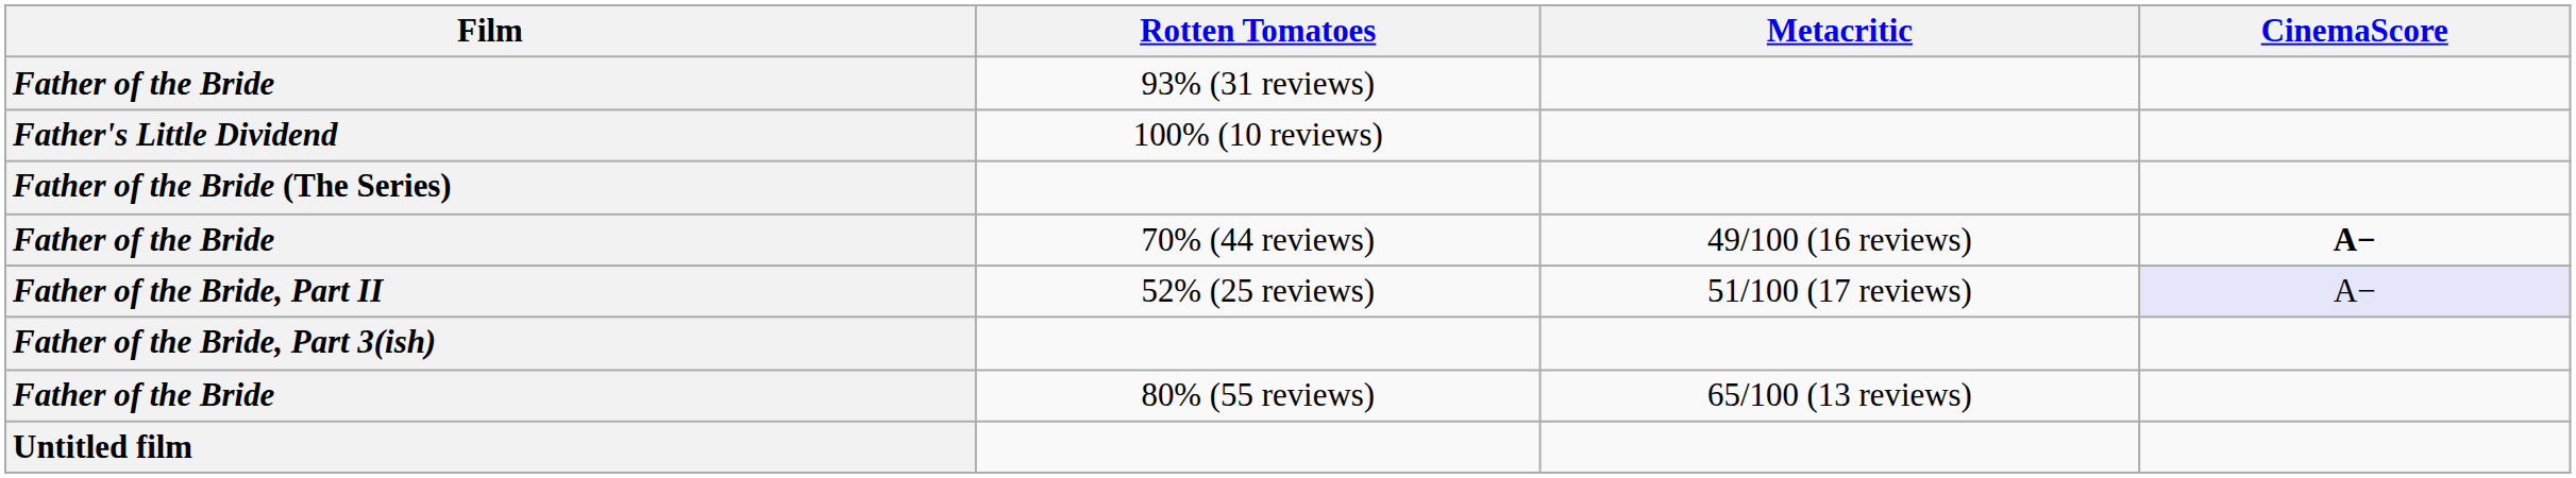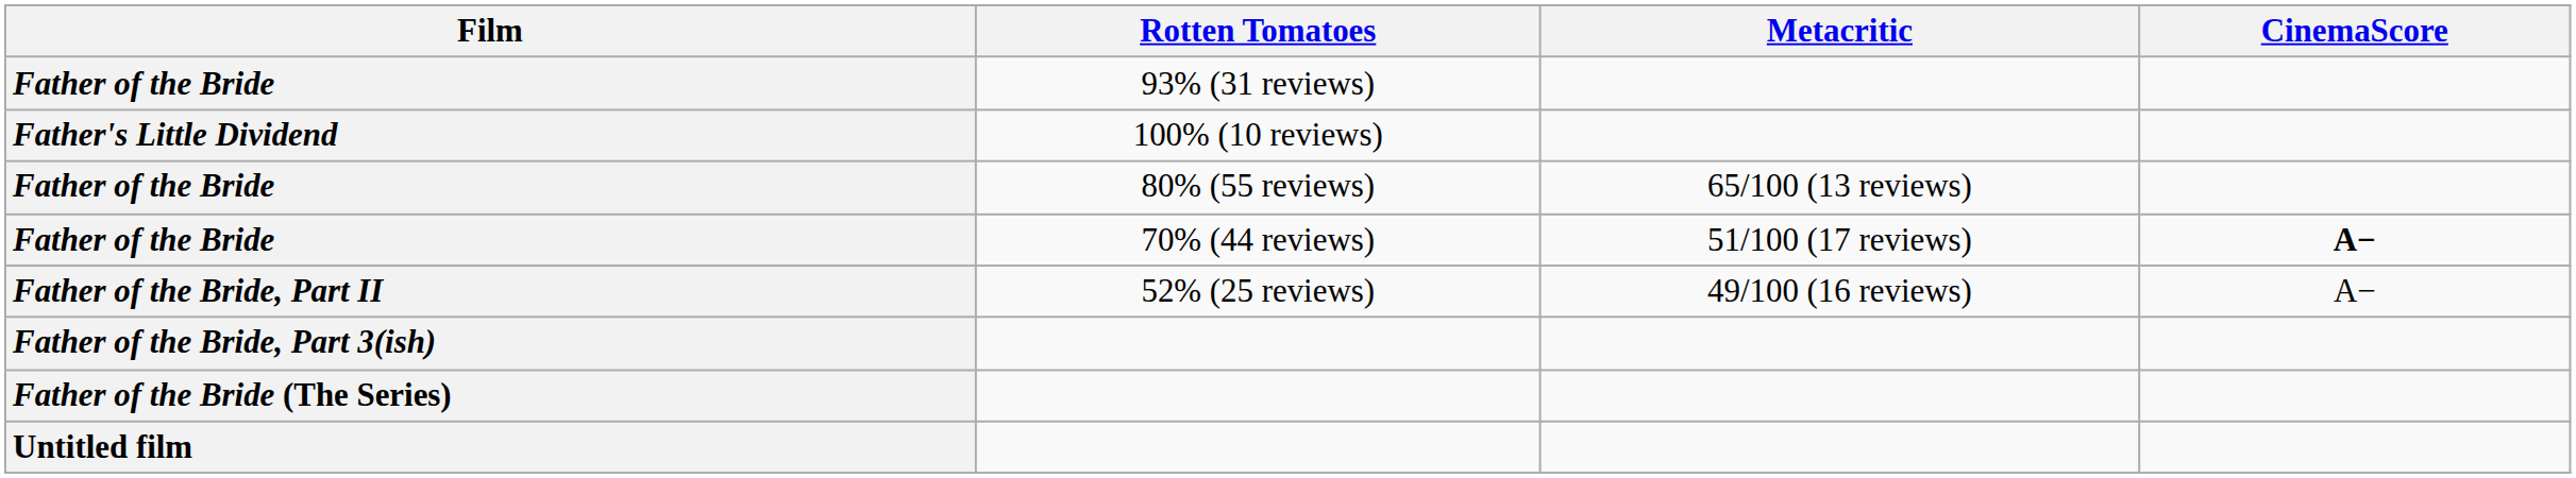 <table class="wikitable" width=99% border="1" style="text-align: center;">
 <tr>
 <th>Film</th>
 <th><a href='#'>Rotten Tomatoes</a></th>
 <th><a href='#'>Metacritic</a></th>
 <th><a href='#'>CinemaScore</a></th>
 </tr>
 <tr>
 <th style="text-align: left;"><em>Father of the Bride</em> </th>
 <td>93% (31 reviews)</td>
 <td></td>
 <td></td>
 </tr>
 <tr>
 <th style="text-align: left;"><em>Father's Little Dividend</em></th>
 <td>100% (10 reviews)</td>
 <td></td>
 <td></td>
 </tr>
 <tr>
-<th style="text-align: left;"><em>Father of the Bride</em> (The Series)</th>
-<td></td>
-<td></td>
+<th style="text-align: left;"><em>Father of the Bride</em> </th>
+<td>80% (55 reviews)</td>
+<td>65/100 (13 reviews)</td>
 <td></td>
 </tr>
 <tr>
 <th style="text-align: left;"><em>Father of the Bride</em> </th>
 <td>70% (44 reviews)</td>
-<td>49/100 (16 reviews)</td>
+<td>51/100 (17 reviews)</td>
 <td><strong>A−</strong></td>
 </tr>
 <tr>
 <th style="text-align: left;"><em>Father of the Bride, Part II</em></th>
 <td>52% (25 reviews)</td>
-<td>51/100 (17 reviews)</td>
-<td style="background: lavender;">A−</td>
+<td>49/100 (16 reviews)</td>
+<td>A−</td>
 </tr>
 <tr>
 <th style="text-align: left;"><em>Father of the Bride, Part 3(ish)</em></th>
 <td></td>
 <td></td>
 <td></td>
 </tr>
 <tr>
-<th style="text-align: left;"><em>Father of the Bride</em> </th>
-<td>80% (55 reviews)</td>
-<td>65/100 (13 reviews)</td>
+<th style="text-align: left;"><em>Father of the Bride</em> (The Series)</th>
+<td></td>
+<td></td>
 <td></td>
 </tr>
 <tr>
 <th style="text-align: left;">Untitled film</th>
 <td></td>
 <td></td>
 <td></td>
 </tr>
 </table>
